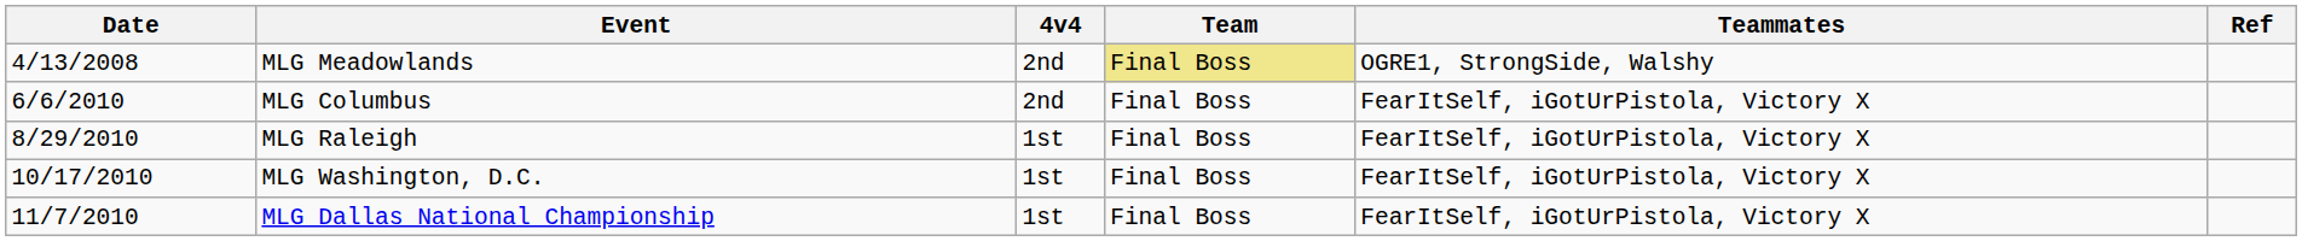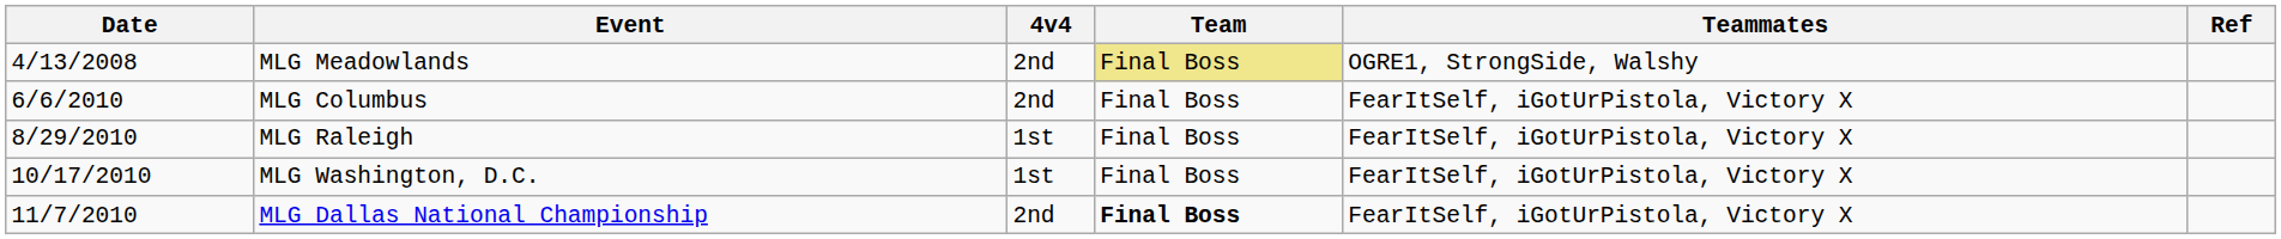 <table class="sortable wikitable" style="width:100%;">
 <tr>
 <th>Date</th>
 <th>Event</th>
 <th>4v4</th>
 <th>Team</th>
 <th>Teammates</th>
 <th>Ref</th>
 </tr>
 <tr>
 <td>4/13/2008</td>
 <td>MLG Meadowlands</td>
 <td>2nd</td>
 <td style="background: khaki;">Final Boss</td>
 <td>OGRE1, StrongSide, Walshy</td>
 <td></td>
 </tr>
 <tr>
 <td>6/6/2010</td>
 <td>MLG Columbus</td>
 <td>2nd</td>
 <td>Final Boss</td>
 <td>FearItSelf, iGotUrPistola, Victory X</td>
 <td></td>
 </tr>
 <tr>
 <td>8/29/2010</td>
 <td>MLG Raleigh</td>
 <td>1st</td>
 <td>Final Boss</td>
 <td>FearItSelf, iGotUrPistola, Victory X</td>
 <td></td>
 </tr>
 <tr>
 <td>10/17/2010</td>
 <td>MLG Washington, D.C.</td>
 <td>1st</td>
 <td>Final Boss</td>
 <td>FearItSelf, iGotUrPistola, Victory X</td>
 <td></td>
 </tr>
 <tr>
 <td>11/7/2010</td>
 <td><a href='#'>MLG Dallas National Championship</a></td>
-<td>1st</td>
-<td>Final Boss</td>
+<td>2nd</td>
+<td><strong>Final Boss</strong></td>
 <td>FearItSelf, iGotUrPistola, Victory X</td>
 <td></td>
 </tr>
 </table>
